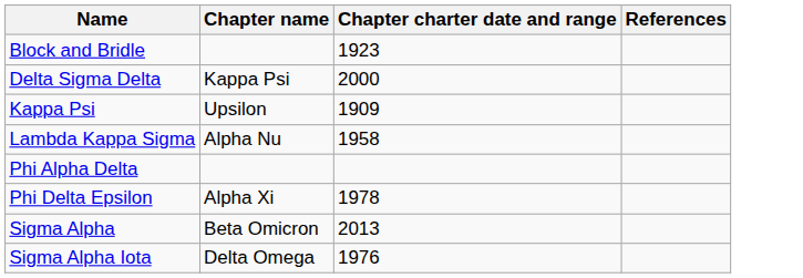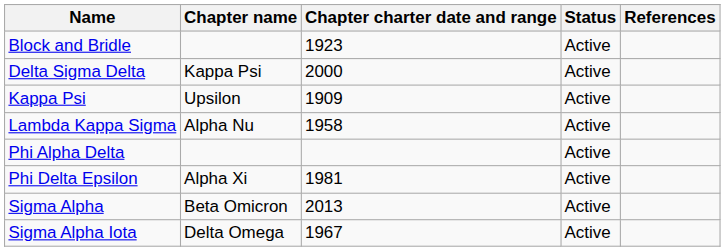 <table class="wikitable">
 <tr>
 <th>Name</th>
 <th>Chapter name</th>
 <th>Chapter charter date and range</th>
+<th>Status</th>
 <th>References</th>
 </tr>
 <tr>
 <td><a href='#'>Block and Bridle</a></td>
 <td></td>
 <td>1923</td>
+<td>Active</td>
 <td></td>
 </tr>
 <tr>
 <td><a href='#'>Delta Sigma Delta</a></td>
 <td>Kappa Psi</td>
 <td>2000</td>
+<td>Active</td>
 <td></td>
 </tr>
 <tr>
 <td><a href='#'>Kappa Psi</a></td>
 <td>Upsilon</td>
 <td>1909</td>
+<td>Active</td>
 <td></td>
 </tr>
 <tr>
 <td><a href='#'>Lambda Kappa Sigma</a></td>
 <td>Alpha Nu</td>
 <td>1958</td>
+<td>Active</td>
 <td></td>
 </tr>
 <tr>
 <td><a href='#'>Phi Alpha Delta</a></td>
 <td></td>
 <td></td>
+<td>Active</td>
 <td></td>
 </tr>
 <tr>
 <td><a href='#'>Phi Delta Epsilon</a></td>
 <td>Alpha Xi</td>
-<td>1978</td>
+<td>1981</td>
+<td>Active</td>
 <td></td>
 </tr>
 <tr>
 <td><a href='#'>Sigma Alpha</a></td>
 <td>Beta Omicron</td>
 <td>2013</td>
+<td>Active</td>
 <td></td>
 </tr>
 <tr>
 <td><a href='#'>Sigma Alpha Iota</a></td>
 <td>Delta Omega</td>
-<td>1976</td>
+<td>1967</td>
+<td>Active</td>
 <td></td>
 </tr>
 </table>
